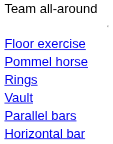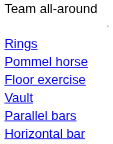 <table>
 <tr>
 <td>Team all-around<br></td>
 <td></td>
 <td></td>
 <td></td>
 </tr>
 <tr>
 <td><br></td>
 <td></td>
 <td></td>
 <td><hr></td>
 </tr>
 <tr>
-<td><a href='#'>Floor exercise</a><br></td>
+<td><a href='#'>Rings</a><br></td>
 <td></td>
 <td></td>
 <td></td>
 </tr>
 <tr>
 <td><a href='#'>Pommel horse</a><br></td>
 <td></td>
 <td></td>
 <td></td>
 </tr>
 <tr>
-<td><a href='#'>Rings</a><br></td>
+<td><a href='#'>Floor exercise</a><br></td>
 <td></td>
 <td></td>
 <td></td>
 </tr>
 <tr>
 <td><a href='#'>Vault</a><br></td>
 <td></td>
 <td></td>
 <td></td>
 </tr>
 <tr>
 <td><a href='#'>Parallel bars</a><br></td>
 <td></td>
 <td></td>
 <td></td>
 </tr>
 <tr>
 <td><a href='#'>Horizontal bar</a><br></td>
 <td></td>
 <td></td>
 <td></td>
 </tr>
 </table>
